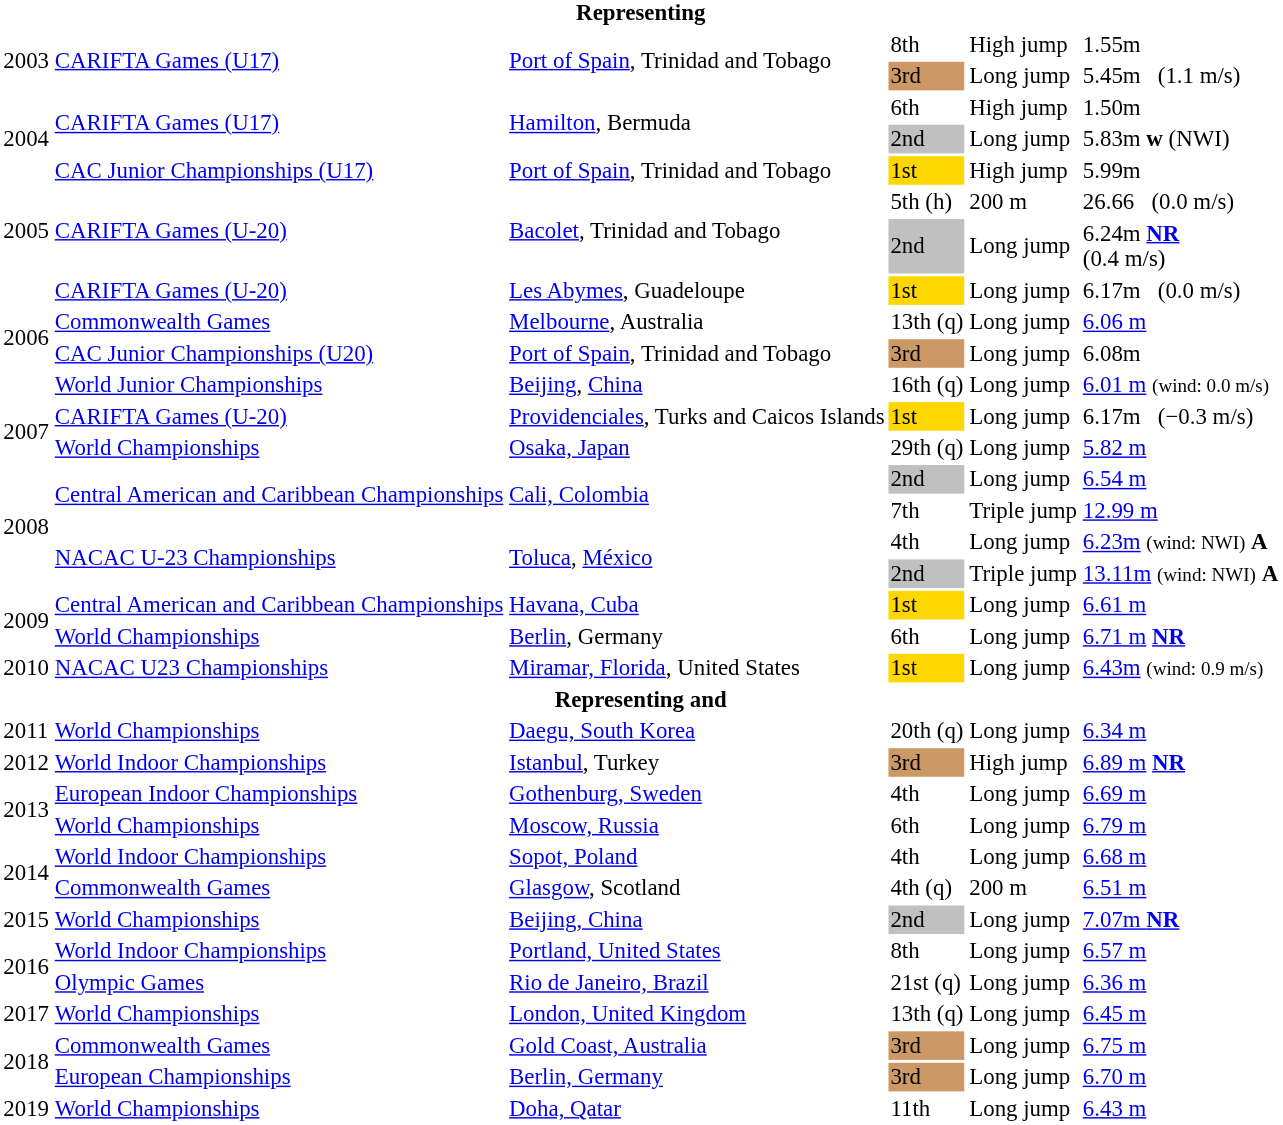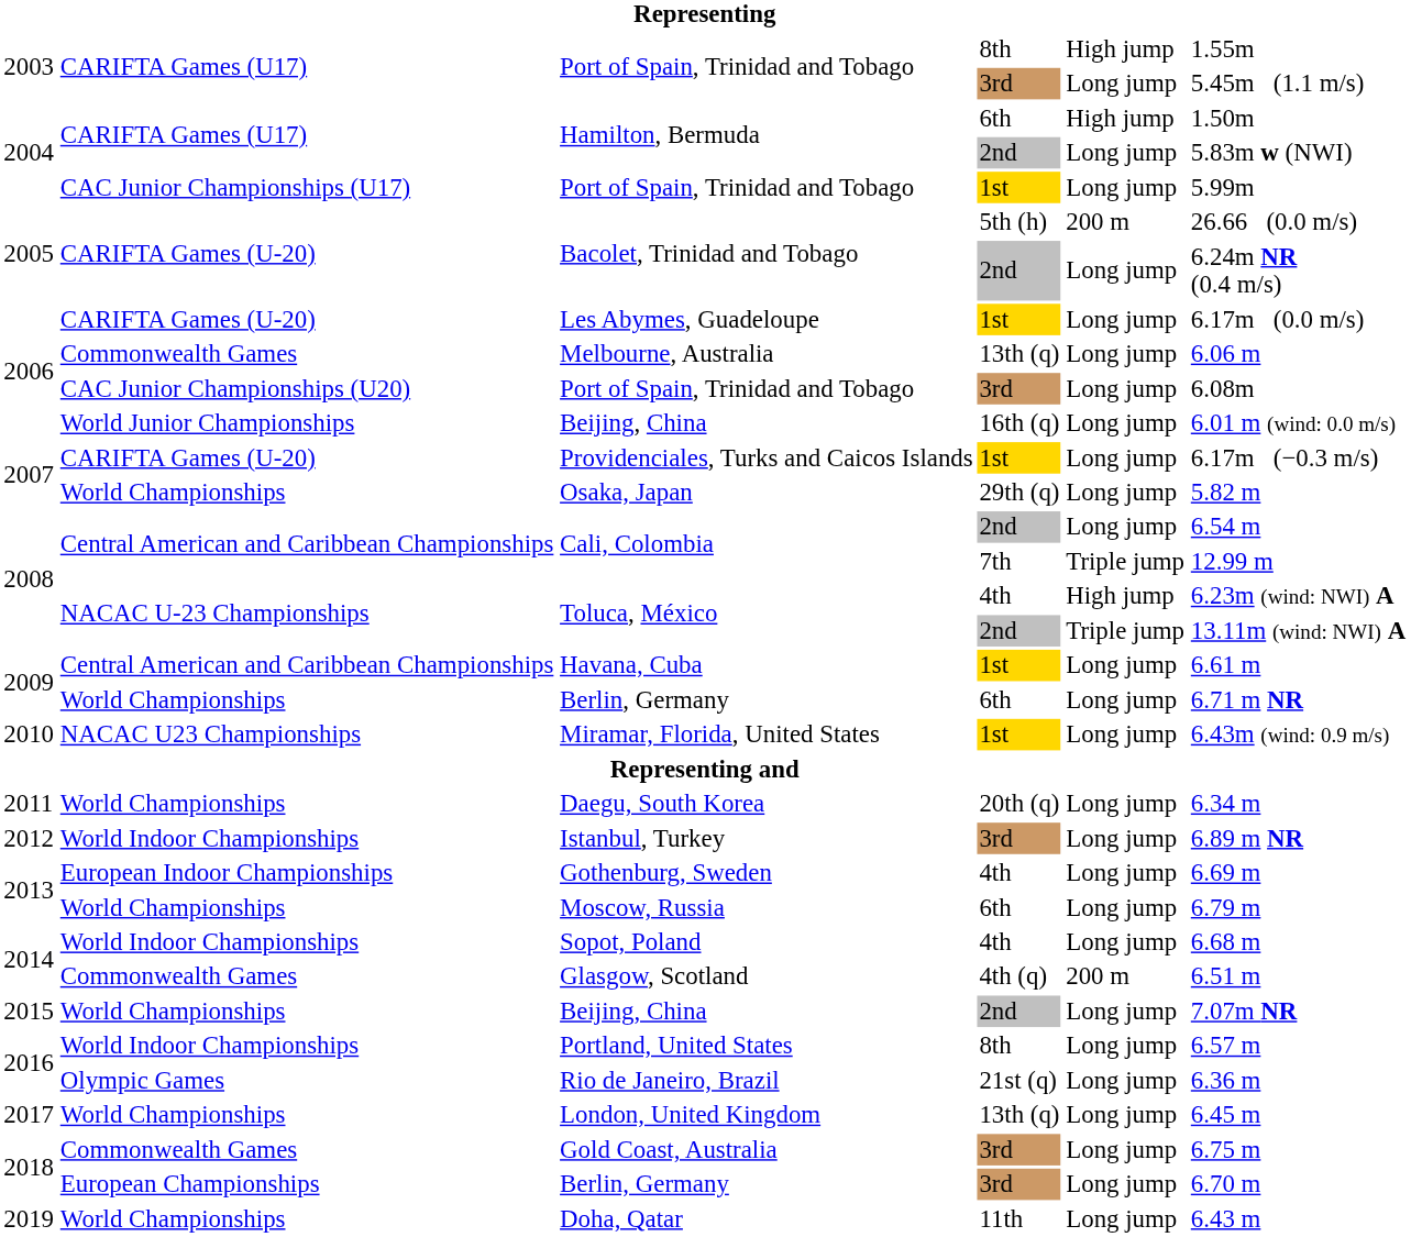 <table>
 <tr>
 <th colspan="6">Representing </th>
 </tr>
 <tr>
 <td rowspan="2">2003</td>
 <td rowspan="2"><a href='#'>CARIFTA Games (U17)</a></td>
 <td rowspan="2"><a href='#'>Port of Spain</a>, Trinidad and Tobago</td>
 <td>8th</td>
 <td>High jump</td>
 <td>1.55m</td>
 </tr>
 <tr>
 <td bgcolor=cc9966>3rd</td>
 <td>Long jump</td>
 <td>5.45m   (1.1 m/s)</td>
 </tr>
 <tr>
 <td rowspan ="3">2004</td>
 <td rowspan ="2"><a href='#'>CARIFTA Games (U17)</a></td>
 <td rowspan ="2"><a href='#'>Hamilton</a>, Bermuda</td>
 <td>6th</td>
 <td>High jump</td>
 <td>1.50m</td>
 </tr>
 <tr>
 <td bgcolor=silver>2nd</td>
 <td>Long jump</td>
 <td>5.83m <strong>w</strong> (NWI)</td>
 </tr>
 <tr>
 <td><a href='#'>CAC Junior Championships (U17)</a></td>
 <td><a href='#'>Port of Spain</a>, Trinidad and Tobago</td>
 <td bgcolor="gold">1st</td>
-<td>High jump</td>
+<td>Long jump</td>
 <td>5.99m</td>
 </tr>
 <tr>
 <td rowspan ="2">2005</td>
 <td rowspan ="2"><a href='#'>CARIFTA Games (U-20)</a></td>
 <td rowspan ="2"><a href='#'>Bacolet</a>, Trinidad and Tobago</td>
 <td>5th (h)</td>
 <td>200 m</td>
 <td>26.66   (0.0 m/s)</td>
 </tr>
 <tr>
 <td bgcolor=silver>2nd</td>
 <td>Long jump</td>
 <td>6.24m <strong><a href='#'>NR</a></strong> <br> (0.4 m/s)</td>
 </tr>
 <tr>
 <td rowspan=4>2006</td>
 <td><a href='#'>CARIFTA Games (U-20)</a></td>
 <td><a href='#'>Les Abymes</a>, Guadeloupe</td>
 <td bgcolor=gold>1st</td>
 <td>Long jump</td>
 <td>6.17m   (0.0 m/s)</td>
 </tr>
 <tr>
 <td><a href='#'>Commonwealth Games</a></td>
 <td><a href='#'>Melbourne</a>, Australia</td>
 <td>13th (q)</td>
 <td>Long jump</td>
 <td><a href='#'>6.06 m</a></td>
 </tr>
 <tr>
 <td><a href='#'>CAC Junior Championships (U20)</a></td>
 <td><a href='#'>Port of Spain</a>, Trinidad and Tobago</td>
 <td bgcolor="cc9966">3rd</td>
 <td>Long jump</td>
 <td>6.08m</td>
 </tr>
 <tr>
 <td><a href='#'>World Junior Championships</a></td>
 <td><a href='#'>Beijing</a>, <a href='#'>China</a></td>
 <td>16th (q)</td>
 <td>Long jump</td>
 <td><a href='#'>6.01 m</a>  <small>(wind: 0.0 m/s)</small></td>
 </tr>
 <tr>
 <td rowspan="2">2007</td>
 <td><a href='#'>CARIFTA Games (U-20)</a></td>
 <td><a href='#'>Providenciales</a>, Turks and Caicos Islands</td>
 <td bgcolor=gold>1st</td>
 <td>Long jump</td>
 <td>6.17m    (−0.3 m/s)</td>
 </tr>
 <tr>
 <td><a href='#'>World Championships</a></td>
 <td><a href='#'>Osaka, Japan</a></td>
 <td>29th (q)</td>
 <td>Long jump</td>
 <td><a href='#'>5.82 m</a></td>
 </tr>
 <tr>
 <td rowspan=4>2008</td>
 <td rowspan=2><a href='#'>Central American and Caribbean Championships</a></td>
 <td rowspan=2><a href='#'>Cali, Colombia</a></td>
 <td bgcolor="silver">2nd</td>
 <td>Long jump</td>
 <td><a href='#'>6.54 m</a></td>
 </tr>
 <tr>
 <td>7th</td>
 <td>Triple jump</td>
 <td><a href='#'>12.99 m</a></td>
 </tr>
 <tr>
 <td rowspan=2><a href='#'>NACAC U-23 Championships</a></td>
 <td rowspan=2><a href='#'>Toluca</a>, <a href='#'>México</a></td>
 <td>4th</td>
-<td>Long jump</td>
+<td>High jump</td>
 <td><a href='#'>6.23m</a> <small>(wind: NWI)</small> <strong>A</strong></td>
 </tr>
 <tr>
 <td bgcolor=silver>2nd</td>
 <td>Triple jump</td>
 <td><a href='#'>13.11m</a> <small>(wind: NWI)</small> <strong>A</strong></td>
 </tr>
 <tr>
 <td rowspan=2>2009</td>
 <td><a href='#'>Central American and Caribbean Championships</a></td>
 <td><a href='#'>Havana, Cuba</a></td>
 <td bgcolor="gold">1st</td>
 <td>Long jump</td>
 <td><a href='#'>6.61 m</a></td>
 </tr>
 <tr>
 <td><a href='#'>World Championships</a></td>
 <td><a href='#'>Berlin</a>, Germany</td>
 <td>6th</td>
 <td>Long jump</td>
 <td><a href='#'>6.71 m</a> <strong><a href='#'>NR</a></strong></td>
 </tr>
 <tr>
 <td>2010</td>
 <td><a href='#'>NACAC U23 Championships</a></td>
 <td><a href='#'>Miramar, Florida</a>, United States</td>
 <td bgcolor=gold>1st</td>
 <td>Long jump</td>
 <td><a href='#'>6.43m</a> <small>(wind: 0.9 m/s)</small></td>
 </tr>
 <tr>
 <th colspan="6">Representing  and </th>
 </tr>
 <tr>
 <td>2011</td>
 <td><a href='#'>World Championships</a></td>
 <td><a href='#'>Daegu, South Korea</a></td>
 <td>20th (q)</td>
 <td>Long jump</td>
 <td><a href='#'>6.34 m</a></td>
 </tr>
 <tr>
 <td>2012</td>
 <td><a href='#'>World Indoor Championships</a></td>
 <td><a href='#'>Istanbul</a>, Turkey</td>
 <td bgcolor="cc9966">3rd</td>
-<td>High jump</td>
+<td>Long jump</td>
 <td><a href='#'>6.89 m</a> <strong><a href='#'>NR</a></strong></td>
 </tr>
 <tr>
 <td rowspan=2>2013</td>
 <td><a href='#'>European Indoor Championships</a></td>
 <td><a href='#'>Gothenburg, Sweden</a></td>
 <td>4th</td>
 <td>Long jump</td>
 <td><a href='#'>6.69 m</a></td>
 </tr>
 <tr>
 <td><a href='#'>World Championships</a></td>
 <td><a href='#'>Moscow, Russia</a></td>
 <td>6th</td>
 <td>Long jump</td>
 <td><a href='#'>6.79 m</a></td>
 </tr>
 <tr>
 <td rowspan=2>2014</td>
 <td><a href='#'>World Indoor Championships</a></td>
 <td><a href='#'>Sopot, Poland</a></td>
 <td>4th</td>
 <td>Long jump</td>
 <td><a href='#'>6.68 m</a></td>
 </tr>
 <tr>
 <td><a href='#'>Commonwealth Games</a></td>
 <td><a href='#'>Glasgow</a>, Scotland</td>
 <td>4th (q)</td>
 <td>200 m</td>
 <td><a href='#'>6.51 m</a></td>
 </tr>
 <tr>
 <td>2015</td>
 <td><a href='#'>World Championships</a></td>
 <td><a href='#'>Beijing, China</a></td>
 <td bgcolor=silver>2nd</td>
 <td>Long jump</td>
 <td><a href='#'>7.07m <strong>NR</strong></a></td>
 </tr>
 <tr>
 <td rowspan=2>2016</td>
 <td><a href='#'>World Indoor Championships</a></td>
 <td><a href='#'>Portland, United States</a></td>
 <td>8th</td>
 <td>Long jump</td>
 <td><a href='#'>6.57 m</a></td>
 </tr>
 <tr>
 <td><a href='#'>Olympic Games</a></td>
 <td><a href='#'>Rio de Janeiro, Brazil</a></td>
 <td>21st (q)</td>
 <td>Long jump</td>
 <td><a href='#'>6.36 m</a></td>
 </tr>
 <tr>
 <td>2017</td>
 <td><a href='#'>World Championships</a></td>
 <td><a href='#'>London, United Kingdom</a></td>
 <td>13th (q)</td>
 <td>Long jump</td>
 <td><a href='#'>6.45 m</a></td>
 </tr>
 <tr>
 <td rowspan=2>2018</td>
 <td><a href='#'>Commonwealth Games</a></td>
 <td><a href='#'>Gold Coast, Australia</a></td>
 <td bgcolor=cc9966>3rd</td>
 <td>Long jump</td>
 <td><a href='#'>6.75 m</a></td>
 </tr>
 <tr>
 <td><a href='#'>European Championships</a></td>
 <td><a href='#'>Berlin, Germany</a></td>
 <td bgcolor=cc9966>3rd</td>
 <td>Long jump</td>
 <td><a href='#'>6.70 m</a></td>
 </tr>
 <tr>
 <td>2019</td>
 <td><a href='#'>World Championships</a></td>
 <td><a href='#'>Doha, Qatar</a></td>
 <td>11th</td>
 <td>Long jump</td>
 <td><a href='#'>6.43 m</a></td>
 </tr>
 </table>
